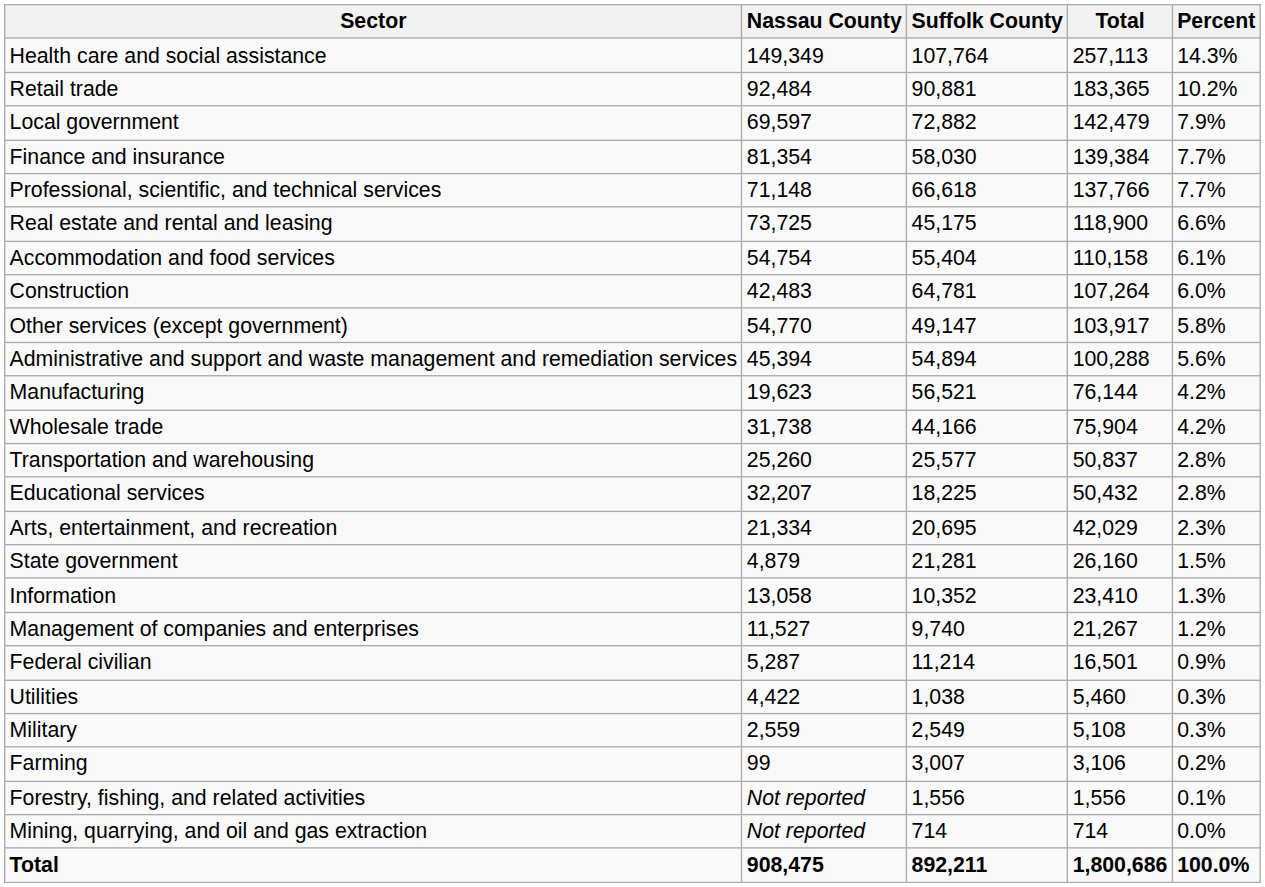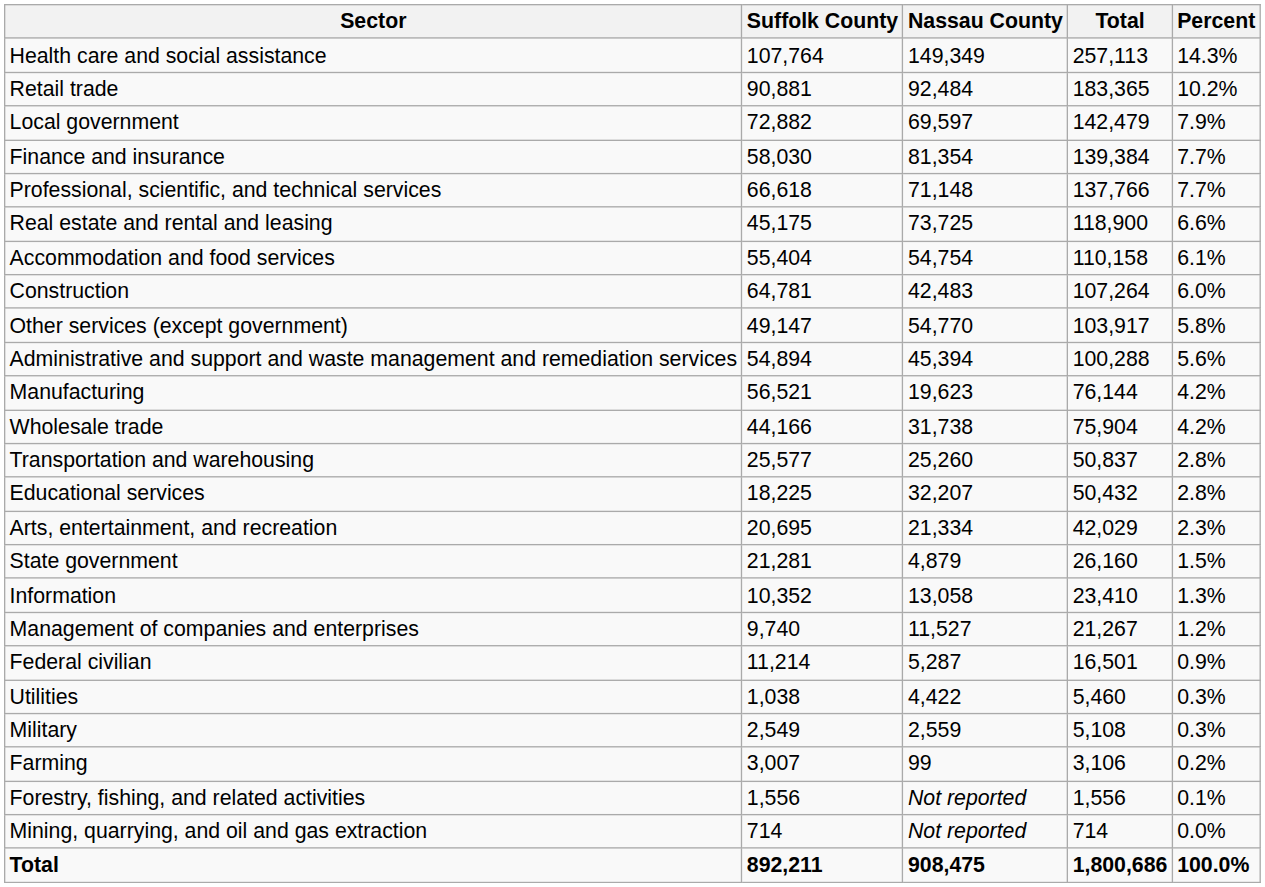 <table class="wikitable sortable col2right col3right col4right col5right">
 <tr>
 <th>Sector</th>
+<th>Suffolk County</th>
 <th>Nassau County</th>
-<th>Suffolk County</th>
 <th>Total</th>
 <th>Percent</th>
 </tr>
 <tr>
 <td>Health care and social assistance</td>
+<td>107,764</td>
 <td>149,349</td>
-<td>107,764</td>
 <td>257,113</td>
 <td>14.3%</td>
 </tr>
 <tr>
 <td>Retail trade</td>
+<td>90,881</td>
 <td>92,484</td>
-<td>90,881</td>
 <td>183,365</td>
 <td>10.2%</td>
 </tr>
 <tr>
 <td>Local government</td>
+<td>72,882</td>
 <td>69,597</td>
-<td>72,882</td>
 <td>142,479</td>
 <td>7.9%</td>
 </tr>
 <tr>
 <td>Finance and insurance</td>
+<td>58,030</td>
 <td>81,354</td>
-<td>58,030</td>
 <td>139,384</td>
 <td>7.7%</td>
 </tr>
 <tr>
 <td>Professional, scientific, and technical services</td>
+<td>66,618</td>
 <td>71,148</td>
-<td>66,618</td>
 <td>137,766</td>
 <td>7.7%</td>
 </tr>
 <tr>
 <td>Real estate and rental and leasing</td>
+<td>45,175</td>
 <td>73,725</td>
-<td>45,175</td>
 <td>118,900</td>
 <td>6.6%</td>
 </tr>
 <tr>
 <td>Accommodation and food services</td>
+<td>55,404</td>
 <td>54,754</td>
-<td>55,404</td>
 <td>110,158</td>
 <td>6.1%</td>
 </tr>
 <tr>
 <td>Construction</td>
+<td>64,781</td>
 <td>42,483</td>
-<td>64,781</td>
 <td>107,264</td>
 <td>6.0%</td>
 </tr>
 <tr>
 <td>Other services (except government)</td>
+<td>49,147</td>
 <td>54,770</td>
-<td>49,147</td>
 <td>103,917</td>
 <td>5.8%</td>
 </tr>
 <tr>
 <td>Administrative and support and waste management and remediation services</td>
+<td>54,894</td>
 <td>45,394</td>
-<td>54,894</td>
 <td>100,288</td>
 <td>5.6%</td>
 </tr>
 <tr>
 <td>Manufacturing</td>
+<td>56,521</td>
 <td>19,623</td>
-<td>56,521</td>
 <td>76,144</td>
 <td>4.2%</td>
 </tr>
 <tr>
 <td>Wholesale trade</td>
+<td>44,166</td>
 <td>31,738</td>
-<td>44,166</td>
 <td>75,904</td>
 <td>4.2%</td>
 </tr>
 <tr>
 <td>Transportation and warehousing</td>
+<td>25,577</td>
 <td>25,260</td>
-<td>25,577</td>
 <td>50,837</td>
 <td>2.8%</td>
 </tr>
 <tr>
 <td>Educational services</td>
+<td>18,225</td>
 <td>32,207</td>
-<td>18,225</td>
 <td>50,432</td>
 <td>2.8%</td>
 </tr>
 <tr>
 <td>Arts, entertainment, and recreation</td>
+<td>20,695</td>
 <td>21,334</td>
-<td>20,695</td>
 <td>42,029</td>
 <td>2.3%</td>
 </tr>
 <tr>
 <td>State government</td>
+<td>21,281</td>
 <td>4,879</td>
-<td>21,281</td>
 <td>26,160</td>
 <td>1.5%</td>
 </tr>
 <tr>
 <td>Information</td>
+<td>10,352</td>
 <td>13,058</td>
-<td>10,352</td>
 <td>23,410</td>
 <td>1.3%</td>
 </tr>
 <tr>
 <td>Management of companies and enterprises</td>
+<td>9,740</td>
 <td>11,527</td>
-<td>9,740</td>
 <td>21,267</td>
 <td>1.2%</td>
 </tr>
 <tr>
 <td>Federal civilian</td>
+<td>11,214</td>
 <td>5,287</td>
-<td>11,214</td>
 <td>16,501</td>
 <td>0.9%</td>
 </tr>
 <tr>
 <td>Utilities</td>
+<td>1,038</td>
 <td>4,422</td>
-<td>1,038</td>
 <td>5,460</td>
 <td>0.3%</td>
 </tr>
 <tr>
 <td>Military</td>
+<td>2,549</td>
 <td>2,559</td>
-<td>2,549</td>
 <td>5,108</td>
 <td>0.3%</td>
 </tr>
 <tr>
 <td>Farming</td>
+<td>3,007</td>
 <td>99</td>
-<td>3,007</td>
 <td>3,106</td>
 <td>0.2%</td>
 </tr>
 <tr>
 <td>Forestry, fishing, and related activities</td>
+<td>1,556</td>
 <td><em>Not reported</em></td>
-<td>1,556</td>
 <td>1,556</td>
 <td>0.1%</td>
 </tr>
 <tr>
 <td>Mining, quarrying, and oil and gas extraction</td>
+<td>714</td>
 <td><em>Not reported</em></td>
-<td>714</td>
 <td>714</td>
 <td>0.0%</td>
 </tr>
 <tr class="sortbottom">
 <td><strong>Total</strong></td>
+<td><strong>892,211</strong></td>
 <td><strong>908,475</strong></td>
-<td><strong>892,211</strong></td>
 <td><strong>1,800,686</strong></td>
 <td><strong>100.0%</strong></td>
 </tr>
 </table>
